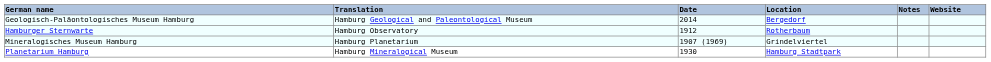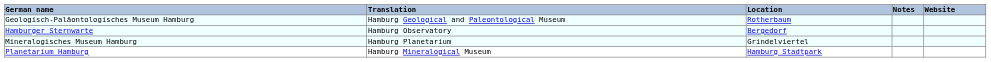 <table border="1" width="75%" cellpadding="1" cellspacing="0" style="font-size: 85%; border: gray solid 1px; border-collapse: collapse; text-align: middle;">
 <tr>
 <th style="text-align: left;background:#B0C4DE">German name</th>
 <th style="text-align: left;background:#B0C4DE">Translation</th>
-<th style="text-align: left;background:#B0C4DE">Date</th>
 <th style="text-align: left;background:#B0C4DE">Location</th>
 <th width="45" style="text-align: left;background:#B0C4DE">Notes</th>
 <th style="text-align: left;background:#B0C4DE">Website</th>
 </tr>
 <tr style="background:#F0FFFF">
 <td>Geologisch-Paläontologisches Museum Hamburg</td>
 <td>Hamburg <a href='#'>Geological</a> and <a href='#'>Paleontological</a> Museum</td>
-<td>2014</td>
-<td><a href='#'>Bergedorf</a></td>
+<td><a href='#'>Rotherbaum</a></td>
 <td></td>
 <td></td>
 </tr>
 <tr style="background:#F0FFFF">
 <td><a href='#'>Hamburger Sternwarte</a></td>
 <td>Hamburg Observatory</td>
-<td>1912</td>
-<td><a href='#'>Rotherbaum</a></td>
+<td><a href='#'>Bergedorf</a></td>
 <td></td>
 <td></td>
 </tr>
 <tr style="background:#F0FFFF">
 <td>Mineralogisches Museum Hamburg</td>
 <td>Hamburg Planetarium</td>
-<td>1907 (1969)</td>
 <td>Grindelviertel</td>
 <td></td>
 <td></td>
 </tr>
 <tr>
 <td><a href='#'>Planetarium Hamburg</a></td>
 <td>Hamburg <a href='#'>Mineralogical</a> Museum</td>
-<td>1930</td>
 <td><a href='#'>Hamburg Stadtpark</a></td>
 <td></td>
 <td></td>
 </tr>
 </table>
